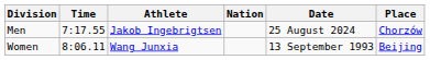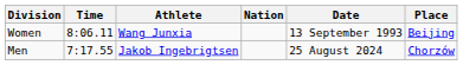 <table class="wikitable">
 <tr>
 <th scope="col">Division</th>
 <th scope="col">Time</th>
 <th scope="col">Athlete</th>
 <th scope="col">Nation</th>
 <th scope="col">Date</th>
 <th scope="col">Place</th>
 </tr>
 <tr>
+<td>Women</td>
+<td>8:06.11</td>
+<td align="left"><a href='#'>Wang Junxia</a></td>
+<td align="left"></td>
+<td>13 September 1993</td>
+<td><a href='#'>Beijing</a></td>
+</tr>
+<tr>
 <td>Men</td>
 <td>7:17.55</td>
 <td align="left"><a href='#'>Jakob Ingebrigtsen</a></td>
 <td align="left"></td>
 <td>25 August 2024</td>
 <td><a href='#'>Chorzów</a></td>
 </tr>
-<tr>
-<td>Women</td>
-<td>8:06.11</td>
-<td align="left"><a href='#'>Wang Junxia</a></td>
-<td align="left"></td>
-<td>13 September 1993</td>
-<td><a href='#'>Beijing</a></td>
-</tr>
 </table>
